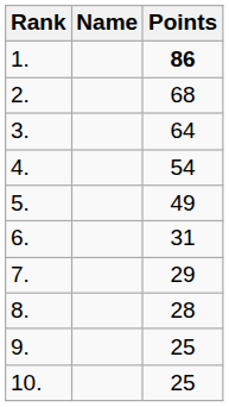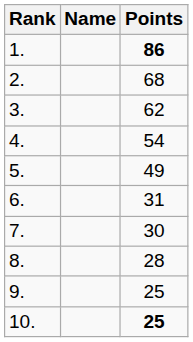 <table class="wikitable sortable">
 <tr>
 <th>Rank</th>
 <th>Name</th>
 <th>Points</th>
 </tr>
 <tr>
 <td>1.</td>
 <td></td>
 <td align=center><strong>86</strong></td>
 </tr>
 <tr>
 <td>2.</td>
 <td></td>
 <td align=center>68</td>
 </tr>
 <tr>
 <td>3.</td>
 <td></td>
-<td align=center>64</td>
+<td align=center>62</td>
 </tr>
 <tr>
 <td>4.</td>
 <td></td>
 <td align=center>54</td>
 </tr>
 <tr>
 <td>5.</td>
 <td></td>
 <td align=center>49</td>
 </tr>
 <tr>
 <td>6.</td>
 <td></td>
 <td align=center>31</td>
 </tr>
 <tr>
 <td>7.</td>
 <td></td>
-<td align=center>29</td>
+<td align=center>30</td>
 </tr>
 <tr>
 <td>8.</td>
 <td></td>
 <td align=center>28</td>
 </tr>
 <tr>
 <td>9.</td>
 <td></td>
 <td align=center>25</td>
 </tr>
 <tr>
 <td>10.</td>
 <td></td>
-<td align=center>25</td>
+<td align=center><strong>25</strong></td>
 </tr>
 </table>
